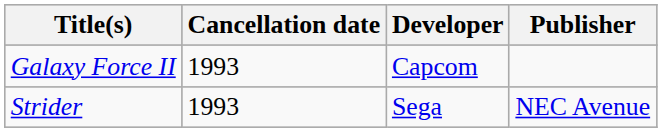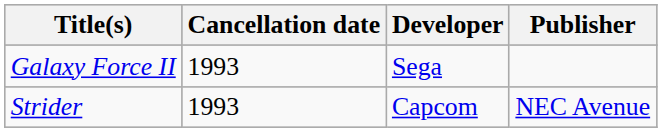 <table class="wikitable">
 <tr>
 <th>Title(s)</th>
 <th>Cancellation date</th>
 <th>Developer</th>
 <th>Publisher</th>
 </tr>
 <tr>
 <td><em><a href='#'>Galaxy Force II</a></em></td>
 <td>1993</td>
-<td><a href='#'>Capcom</a></td>
+<td><a href='#'>Sega</a></td>
 <td></td>
 </tr>
 <tr>
 <td><em><a href='#'>Strider</a></em></td>
 <td>1993</td>
-<td><a href='#'>Sega</a></td>
+<td><a href='#'>Capcom</a></td>
 <td><a href='#'>NEC Avenue</a></td>
 </tr>
 </table>
